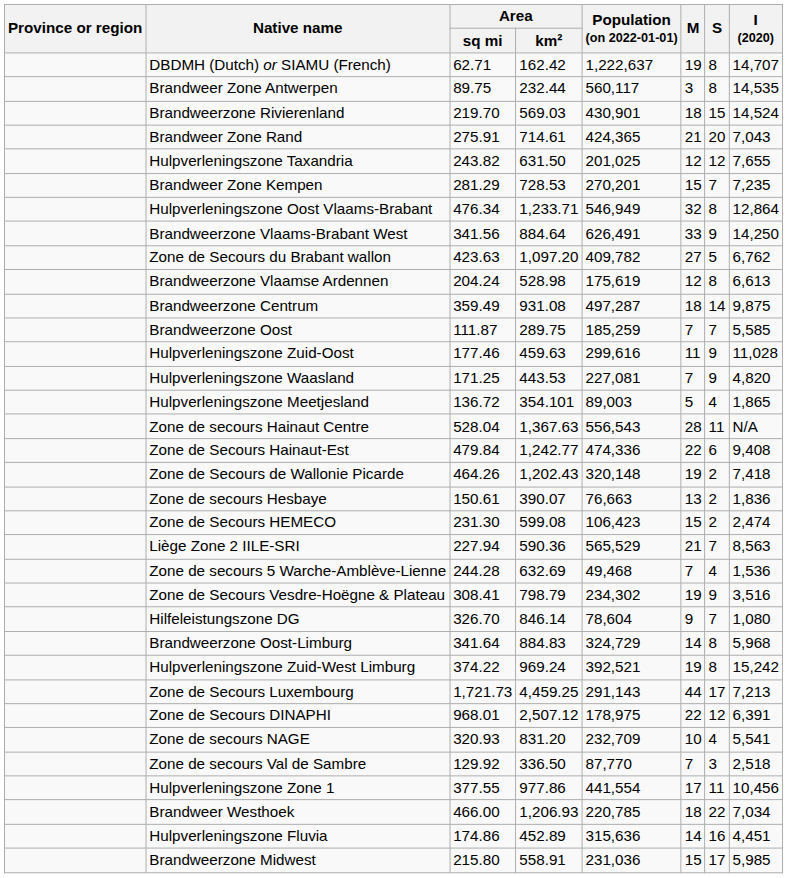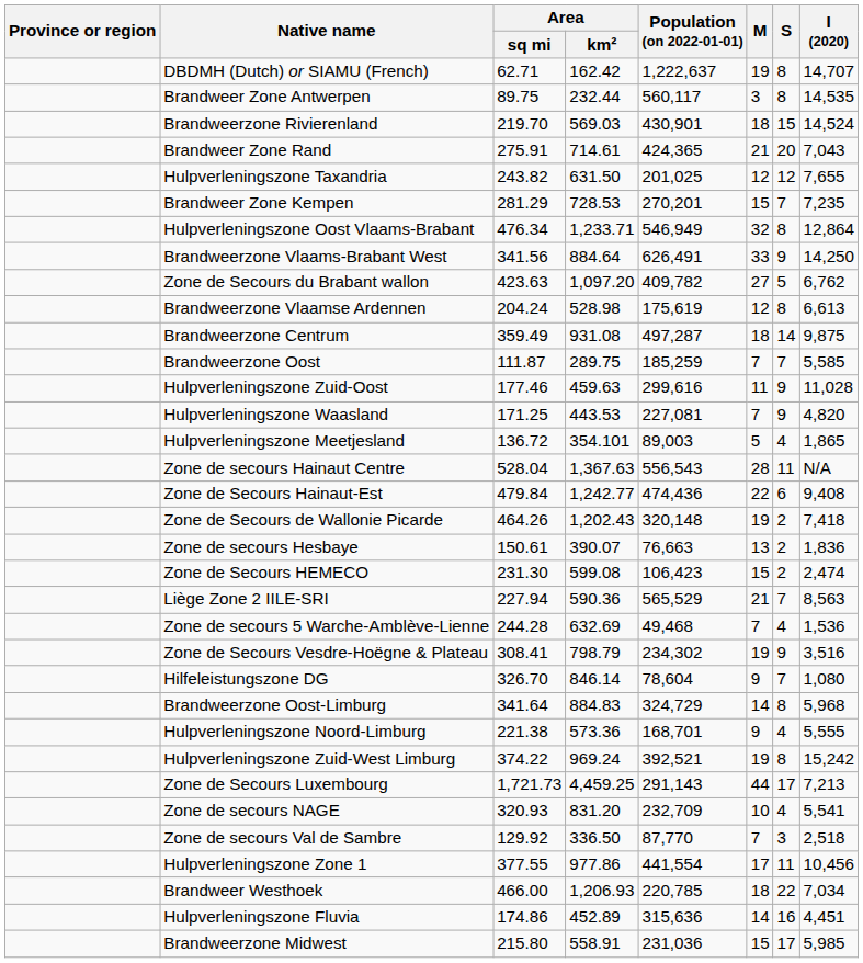 <table class="wikitable sortable">
 <tr>
 <th rowspan="2">Province or region</th>
 <th rowspan="2">Native name</th>
 <th colspan="2">Area</th>
 <th rowspan="2">Population<br><small>(on 2022-01-01)</small></th>
 <th rowspan="2"> M</th>
 <th rowspan="2"> S</th>
 <th rowspan="2"> I<br><small>(2020)</small></th>
 </tr>
 <tr>
 <th>sq mi</th>
 <th>km²</th>
 </tr>
 <tr>
 <td></td>
 <td>DBDMH (Dutch) <em>or</em> SIAMU (French)</td>
 <td>62.71</td>
 <td>162.42</td>
 <td>1,222,637</td>
 <td>19</td>
 <td>8</td>
 <td>14,707</td>
 </tr>
 <tr>
 <td></td>
 <td>Brandweer Zone Antwerpen</td>
 <td>89.75</td>
 <td>232.44</td>
 <td>560,117</td>
 <td>3</td>
 <td>8</td>
 <td>14,535</td>
 </tr>
 <tr>
 <td></td>
 <td>Brandweerzone Rivierenland</td>
 <td>219.70</td>
 <td>569.03</td>
 <td>430,901</td>
 <td>18</td>
 <td>15</td>
 <td>14,524</td>
 </tr>
 <tr>
 <td></td>
 <td>Brandweer Zone Rand</td>
 <td>275.91</td>
 <td>714.61</td>
 <td>424,365</td>
 <td>21</td>
 <td>20</td>
 <td>7,043</td>
 </tr>
 <tr>
 <td></td>
 <td>Hulpverleningszone Taxandria</td>
 <td>243.82</td>
 <td>631.50</td>
 <td>201,025</td>
 <td>12</td>
 <td>12</td>
 <td>7,655</td>
 </tr>
 <tr>
 <td></td>
 <td>Brandweer Zone Kempen</td>
 <td>281.29</td>
 <td>728.53</td>
 <td>270,201</td>
 <td>15</td>
 <td>7</td>
 <td>7,235</td>
 </tr>
 <tr>
 <td></td>
 <td>Hulpverleningszone Oost Vlaams-Brabant</td>
 <td>476.34</td>
 <td>1,233.71</td>
 <td>546,949</td>
 <td>32</td>
 <td>8</td>
 <td>12,864</td>
 </tr>
 <tr>
 <td></td>
 <td>Brandweerzone Vlaams-Brabant West</td>
 <td>341.56</td>
 <td>884.64</td>
 <td>626,491</td>
 <td>33</td>
 <td>9</td>
 <td>14,250</td>
 </tr>
 <tr>
 <td></td>
 <td>Zone de Secours du Brabant wallon</td>
 <td>423.63</td>
 <td>1,097.20</td>
 <td>409,782</td>
 <td>27</td>
 <td>5</td>
 <td>6,762</td>
 </tr>
 <tr>
 <td></td>
 <td>Brandweerzone Vlaamse Ardennen</td>
 <td>204.24</td>
 <td>528.98</td>
 <td>175,619</td>
 <td>12</td>
 <td>8</td>
 <td>6,613</td>
 </tr>
 <tr>
 <td></td>
 <td>Brandweerzone Centrum</td>
 <td>359.49</td>
 <td>931.08</td>
 <td>497,287</td>
 <td>18</td>
 <td>14</td>
 <td>9,875</td>
 </tr>
 <tr>
 <td></td>
 <td>Brandweerzone Oost</td>
 <td>111.87</td>
 <td>289.75</td>
 <td>185,259</td>
 <td>7</td>
 <td>7</td>
 <td>5,585</td>
 </tr>
 <tr>
 <td></td>
 <td>Hulpverleningszone Zuid-Oost</td>
 <td>177.46</td>
 <td>459.63</td>
 <td>299,616</td>
 <td>11</td>
 <td>9</td>
 <td>11,028</td>
 </tr>
 <tr>
 <td></td>
 <td>Hulpverleningszone Waasland</td>
 <td>171.25</td>
 <td>443.53</td>
 <td>227,081</td>
 <td>7</td>
 <td>9</td>
 <td>4,820</td>
 </tr>
 <tr>
 <td></td>
 <td>Hulpverleningszone Meetjesland</td>
 <td>136.72</td>
 <td>354.101</td>
 <td>89,003</td>
 <td>5</td>
 <td>4</td>
 <td>1,865</td>
 </tr>
 <tr>
 <td></td>
 <td>Zone de secours Hainaut Centre</td>
 <td>528.04</td>
 <td>1,367.63</td>
 <td>556,543</td>
 <td>28</td>
 <td>11</td>
 <td>N/A</td>
 </tr>
 <tr>
 <td></td>
 <td>Zone de Secours Hainaut-Est</td>
 <td>479.84</td>
 <td>1,242.77</td>
-<td>474,336</td>
+<td>474,436</td>
 <td>22</td>
 <td>6</td>
 <td>9,408</td>
 </tr>
 <tr>
 <td></td>
 <td>Zone de Secours de Wallonie Picarde</td>
 <td>464.26</td>
 <td>1,202.43</td>
 <td>320,148</td>
 <td>19</td>
 <td>2</td>
 <td>7,418</td>
 </tr>
 <tr>
 <td></td>
 <td>Zone de secours Hesbaye</td>
 <td>150.61</td>
 <td>390.07</td>
 <td>76,663</td>
 <td>13</td>
 <td>2</td>
 <td>1,836</td>
 </tr>
 <tr>
 <td></td>
 <td>Zone de Secours HEMECO</td>
 <td>231.30</td>
 <td>599.08</td>
 <td>106,423</td>
 <td>15</td>
 <td>2</td>
 <td>2,474</td>
 </tr>
 <tr>
 <td></td>
 <td>Liège Zone 2 IILE-SRI</td>
 <td>227.94</td>
 <td>590.36</td>
 <td>565,529</td>
 <td>21</td>
 <td>7</td>
 <td>8,563</td>
 </tr>
 <tr>
 <td></td>
 <td>Zone de secours 5 Warche-Amblève-Lienne</td>
 <td>244.28</td>
 <td>632.69</td>
 <td>49,468</td>
 <td>7</td>
 <td>4</td>
 <td>1,536</td>
 </tr>
 <tr>
 <td></td>
 <td>Zone de Secours Vesdre-Hoëgne & Plateau</td>
 <td>308.41</td>
 <td>798.79</td>
 <td>234,302</td>
 <td>19</td>
 <td>9</td>
 <td>3,516</td>
 </tr>
 <tr>
 <td></td>
 <td>Hilfeleistungszone DG</td>
 <td>326.70</td>
 <td>846.14</td>
 <td>78,604</td>
 <td>9</td>
 <td>7</td>
 <td>1,080</td>
 </tr>
 <tr>
 <td></td>
 <td>Brandweerzone Oost-Limburg</td>
 <td>341.64</td>
 <td>884.83</td>
 <td>324,729</td>
 <td>14</td>
 <td>8</td>
 <td>5,968</td>
 </tr>
 <tr>
 <td></td>
+<td>Hulpverleningszone Noord-Limburg</td>
+<td>221.38</td>
+<td>573.36</td>
+<td>168,701</td>
+<td>9</td>
+<td>4</td>
+<td>5,555</td>
+</tr>
+<tr>
+<td></td>
 <td>Hulpverleningszone Zuid-West Limburg</td>
 <td>374.22</td>
 <td>969.24</td>
 <td>392,521</td>
 <td>19</td>
 <td>8</td>
 <td>15,242</td>
 </tr>
 <tr>
 <td></td>
 <td>Zone de Secours Luxembourg</td>
 <td>1,721.73</td>
 <td>4,459.25</td>
 <td>291,143</td>
 <td>44</td>
 <td>17</td>
 <td>7,213</td>
-</tr>
-<tr>
-<td></td>
-<td>Zone de Secours DINAPHI</td>
-<td>968.01</td>
-<td>2,507.12</td>
-<td>178,975</td>
-<td>22</td>
-<td>12</td>
-<td>6,391</td>
 </tr>
 <tr>
 <td></td>
 <td>Zone de secours NAGE</td>
 <td>320.93</td>
 <td>831.20</td>
 <td>232,709</td>
 <td>10</td>
 <td>4</td>
 <td>5,541</td>
 </tr>
 <tr>
 <td></td>
 <td>Zone de secours Val de Sambre</td>
 <td>129.92</td>
 <td>336.50</td>
 <td>87,770</td>
 <td>7</td>
 <td>3</td>
 <td>2,518</td>
 </tr>
 <tr>
 <td></td>
 <td>Hulpverleningszone Zone 1</td>
 <td>377.55</td>
 <td>977.86</td>
 <td>441,554</td>
 <td>17</td>
 <td>11</td>
 <td>10,456</td>
 </tr>
 <tr>
 <td></td>
 <td>Brandweer Westhoek</td>
 <td>466.00</td>
 <td>1,206.93</td>
 <td>220,785</td>
 <td>18</td>
 <td>22</td>
 <td>7,034</td>
 </tr>
 <tr>
 <td></td>
 <td>Hulpverleningszone Fluvia</td>
 <td>174.86</td>
 <td>452.89</td>
 <td>315,636</td>
 <td>14</td>
 <td>16</td>
 <td>4,451</td>
 </tr>
 <tr>
 <td></td>
 <td>Brandweerzone Midwest</td>
 <td>215.80</td>
 <td>558.91</td>
 <td>231,036</td>
 <td>15</td>
 <td>17</td>
 <td>5,985</td>
 </tr>
 </table>
